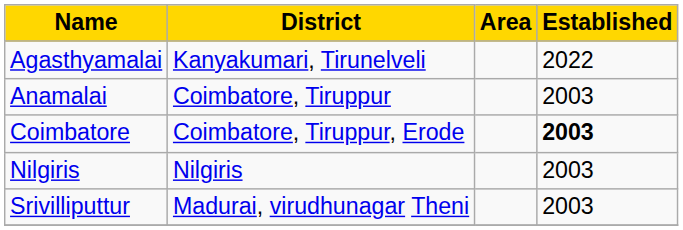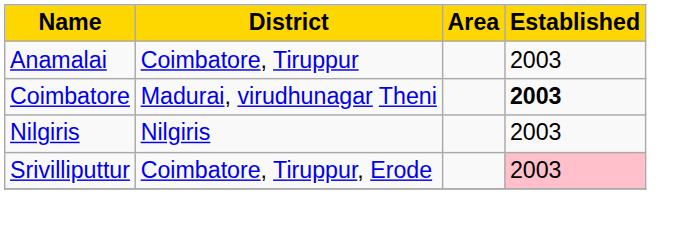 <table class="wikitable">
 <tr>
 <th ! style="background-color:#FFD700">Name</th>
 <th ! style="background-color:#FFD700">District</th>
 <th ! style="background-color:#FFD700">Area</th>
 <th ! style="background-color:#FFD700">Established</th>
-</tr>
-<tr>
-<td><a href='#'>Agasthyamalai</a></td>
-<td><a href='#'>Kanyakumari</a>, <a href='#'>Tirunelveli</a></td>
-<td></td>
-<td>2022</td>
 </tr>
 <tr>
 <td><a href='#'>Anamalai</a></td>
 <td><a href='#'>Coimbatore</a>, <a href='#'>Tiruppur</a></td>
 <td></td>
 <td>2003</td>
 </tr>
 <tr>
 <td><a href='#'>Coimbatore</a></td>
-<td><a href='#'>Coimbatore</a>, <a href='#'>Tiruppur</a>, <a href='#'>Erode</a></td>
+<td><a href='#'>Madurai</a>, <a href='#'>virudhunagar</a> <a href='#'>Theni</a></td>
 <td></td>
 <td><strong>2003</strong></td>
 </tr>
 <tr>
 <td><a href='#'>Nilgiris</a></td>
 <td><a href='#'>Nilgiris</a></td>
 <td></td>
 <td>2003</td>
 </tr>
 <tr>
 <td><a href='#'>Srivilliputtur</a></td>
-<td><a href='#'>Madurai</a>, <a href='#'>virudhunagar</a> <a href='#'>Theni</a></td>
+<td><a href='#'>Coimbatore</a>, <a href='#'>Tiruppur</a>, <a href='#'>Erode</a></td>
 <td></td>
-<td>2003</td>
+<td style="background: pink;">2003</td>
 </tr>
 <tr>
 </tr>
 </table>
